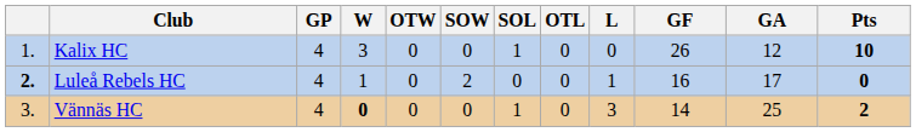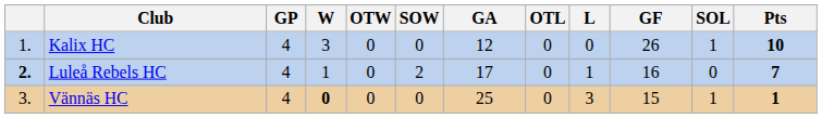 <table class="wikitable">
 <tr>
 <th width="30"></th>
 <th width="200">Club</th>
 <th width="30">GP</th>
 <th width="30">W</th>
 <th width="30">OTW</th>
 <th width="30">SOW</th>
-<th width="30">SOL</th>
+<th width="70">GA</th>
 <th width="30">OTL</th>
 <th width="30">L</th>
 <th width="70">GF</th>
-<th width="70">GA</th>
+<th width="30">SOL</th>
 <th width="70">Pts</th>
 </tr>
 <tr bgcolor="#BCD2EE" align="center">
 <td>1.</td>
 <td align="left"><a href='#'>Kalix HC</a></td>
 <td>4</td>
 <td>3</td>
 <td>0</td>
 <td>0</td>
-<td>1</td>
+<td>12</td>
 <td>0</td>
 <td>0</td>
 <td>26</td>
-<td>12</td>
+<td>1</td>
 <td><strong>10</strong></td>
 </tr>
 <tr bgcolor="#BCD2EE" align="center">
 <td><strong>2.</strong></td>
 <td align="left"><a href='#'>Luleå Rebels HC</a></td>
 <td>4</td>
 <td>1</td>
 <td>0</td>
 <td>2</td>
-<td>0</td>
+<td>17</td>
 <td>0</td>
 <td>1</td>
 <td>16</td>
-<td>17</td>
-<td><strong>0</strong></td>
+<td>0</td>
+<td><strong>7</strong></td>
 </tr>
 <tr bgcolor="#EECFA1" align="center">
 <td>3.</td>
 <td align="left"><a href='#'>Vännäs HC</a></td>
 <td>4</td>
 <td><strong>0</strong></td>
 <td>0</td>
 <td>0</td>
-<td>1</td>
+<td>25</td>
 <td>0</td>
 <td>3</td>
-<td>14</td>
-<td>25</td>
-<td><strong>2</strong></td>
+<td>15</td>
+<td>1</td>
+<td><strong>1</strong></td>
 </tr>
 </table>
